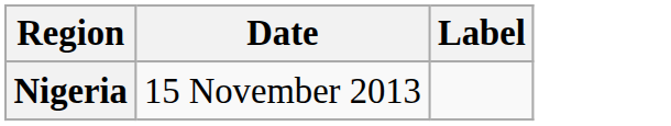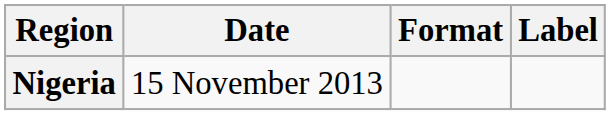 <table class="wikitable plainrowheaders">
 <tr>
 <th scope="col">Region</th>
 <th scope="col">Date</th>
+<th scope="col">Format</th>
 <th scope="col">Label</th>
 </tr>
 <tr>
 <th scope="row">Nigeria</th>
 <td>15 November 2013</td>
 <td></td>
+<td></td>
 </tr>
 </table>
